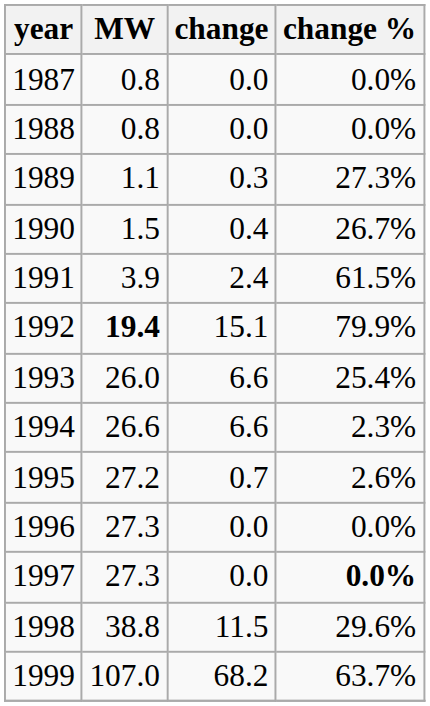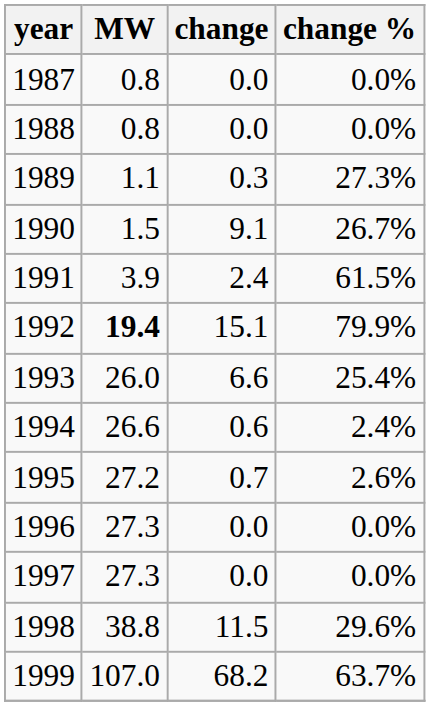 <table class="wikitable" style="text-align:right">
 <tr>
 <th>year</th>
 <th>MW</th>
 <th>change</th>
 <th>change %</th>
 </tr>
 <tr>
 <td>1987</td>
 <td>0.8</td>
 <td>0.0</td>
 <td>0.0%</td>
 </tr>
 <tr>
 <td>1988</td>
 <td>0.8</td>
 <td>0.0</td>
 <td>0.0%</td>
 </tr>
 <tr>
 <td>1989</td>
 <td>1.1</td>
 <td>0.3</td>
 <td>27.3%</td>
 </tr>
 <tr>
 <td>1990</td>
 <td>1.5</td>
-<td>0.4</td>
+<td>9.1</td>
 <td>26.7%</td>
 </tr>
 <tr>
 <td>1991</td>
 <td>3.9</td>
 <td>2.4</td>
 <td>61.5%</td>
 </tr>
 <tr>
 <td>1992</td>
 <td><strong>19.4</strong></td>
 <td>15.1</td>
 <td>79.9%</td>
 </tr>
 <tr>
 <td>1993</td>
 <td>26.0</td>
 <td>6.6</td>
 <td>25.4%</td>
 </tr>
 <tr>
 <td>1994</td>
 <td>26.6</td>
-<td>6.6</td>
-<td>2.3%</td>
+<td>0.6</td>
+<td>2.4%</td>
 </tr>
 <tr>
 <td>1995</td>
 <td>27.2</td>
 <td>0.7</td>
 <td>2.6%</td>
 </tr>
 <tr>
 <td>1996</td>
 <td>27.3</td>
 <td>0.0</td>
 <td>0.0%</td>
 </tr>
 <tr>
 <td>1997</td>
 <td>27.3</td>
 <td>0.0</td>
-<td><strong>0.0%</strong></td>
+<td>0.0%</td>
 </tr>
 <tr>
 <td>1998</td>
 <td>38.8</td>
 <td>11.5</td>
 <td>29.6%</td>
 </tr>
 <tr>
 <td>1999</td>
 <td>107.0</td>
 <td>68.2</td>
 <td>63.7%</td>
 </tr>
 <tr>
 </tr>
 </table>
